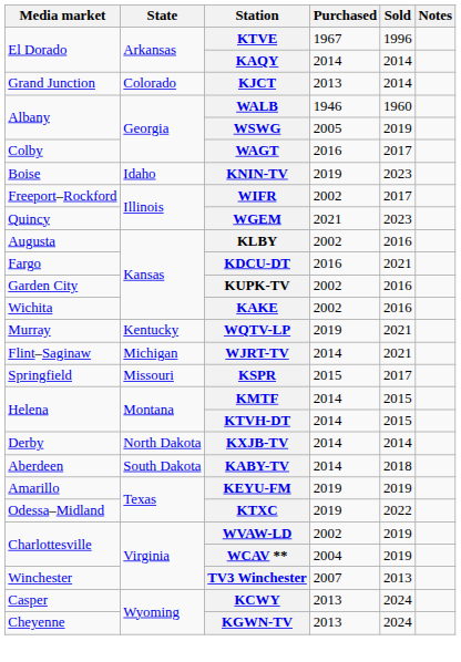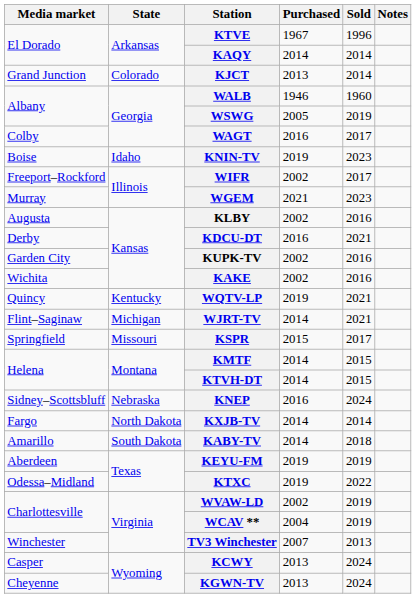 <table class="wikitable sortable">
 <tr>
 <th scope="col">Media market</th>
 <th scope="col">State</th>
 <th scope="col">Station</th>
 <th scope="col">Purchased</th>
 <th scope="col">Sold</th>
 <th scope="col" class="unsortable">Notes</th>
 </tr>
 <tr>
 <td rowspan="2"><a href='#'>El Dorado</a></td>
 <td rowspan="2"><a href='#'>Arkansas</a></td>
 <th scope="row"><a href='#'>KTVE</a></th>
 <td>1967</td>
 <td>1996</td>
 <td></td>
 </tr>
 <tr>
 <th scope="row"><a href='#'>KAQY</a></th>
 <td>2014</td>
 <td>2014</td>
 <td></td>
 </tr>
 <tr>
 <td><a href='#'>Grand Junction</a></td>
 <td><a href='#'>Colorado</a></td>
 <th scope="row"><a href='#'>KJCT</a></th>
 <td>2013</td>
 <td>2014</td>
 <td></td>
 </tr>
 <tr>
 <td rowspan="2"><a href='#'>Albany</a></td>
 <td rowspan="3"><a href='#'>Georgia</a></td>
 <th><a href='#'>WALB</a></th>
 <td>1946</td>
 <td>1960</td>
 <td></td>
 </tr>
 <tr>
 <th scope="row"><a href='#'>WSWG</a></th>
 <td>2005</td>
 <td>2019</td>
 <td></td>
 </tr>
 <tr>
 <td><a href='#'>Colby</a></td>
 <th scope="row"><a href='#'>WAGT</a></th>
 <td>2016</td>
 <td>2017</td>
 <td></td>
 </tr>
 <tr>
 <td><a href='#'>Boise</a></td>
 <td><a href='#'>Idaho</a></td>
 <th scope="row"><a href='#'>KNIN-TV</a></th>
 <td>2019</td>
 <td>2023</td>
 <td></td>
 </tr>
 <tr>
 <td><a href='#'>Freeport</a>–<a href='#'>Rockford</a></td>
 <td rowspan="2"><a href='#'>Illinois</a></td>
 <th scope="row"><a href='#'>WIFR</a></th>
 <td>2002</td>
 <td>2017</td>
 <td></td>
 </tr>
 <tr>
-<td><a href='#'>Quincy</a></td>
+<td><a href='#'>Murray</a></td>
 <th scope="row"><a href='#'>WGEM</a></th>
 <td>2021</td>
 <td>2023</td>
 <td></td>
 </tr>
 <tr>
 <td><a href='#'>Augusta</a></td>
 <td rowspan="4"><a href='#'>Kansas</a></td>
 <th scope="row">KLBY</th>
 <td>2002</td>
 <td>2016</td>
 <td></td>
 </tr>
 <tr>
-<td><a href='#'>Fargo</a></td>
+<td><a href='#'>Derby</a></td>
 <th scope="row"><a href='#'>KDCU-DT</a></th>
 <td>2016</td>
 <td>2021</td>
 <td></td>
 </tr>
 <tr>
 <td><a href='#'>Garden City</a></td>
 <th scope="row">KUPK-TV</th>
 <td>2002</td>
 <td>2016</td>
 <td></td>
 </tr>
 <tr>
 <td><a href='#'>Wichita</a></td>
 <th scope="row"><a href='#'>KAKE</a></th>
 <td>2002</td>
 <td>2016</td>
 <td></td>
 </tr>
 <tr>
-<td><a href='#'>Murray</a></td>
+<td><a href='#'>Quincy</a></td>
 <td><a href='#'>Kentucky</a></td>
 <th scope="row"><a href='#'>WQTV-LP</a></th>
 <td>2019</td>
 <td>2021</td>
 <td></td>
 </tr>
 <tr>
 <td><a href='#'>Flint</a>–<a href='#'>Saginaw</a></td>
 <td><a href='#'>Michigan</a></td>
 <th scope="row"><a href='#'>WJRT-TV</a></th>
 <td>2014</td>
 <td>2021</td>
 <td></td>
 </tr>
 <tr>
 <td><a href='#'>Springfield</a></td>
 <td><a href='#'>Missouri</a></td>
 <th scope="row"><a href='#'>KSPR</a></th>
 <td>2015</td>
 <td>2017</td>
 <td></td>
 </tr>
 <tr>
 <td rowspan="2"><a href='#'>Helena</a></td>
 <td rowspan="2"><a href='#'>Montana</a></td>
 <th scope="row"><a href='#'>KMTF</a></th>
 <td>2014</td>
 <td>2015</td>
 <td></td>
 </tr>
 <tr>
 <th scope="row"><a href='#'>KTVH-DT</a></th>
 <td>2014</td>
 <td>2015</td>
 <td></td>
 </tr>
 <tr>
-<td><a href='#'>Derby</a></td>
+<td><a href='#'>Sidney</a>–<a href='#'>Scottsbluff</a></td>
+<td><a href='#'>Nebraska</a></td>
+<th scope="row"><a href='#'>KNEP</a></th>
+<td>2016</td>
+<td>2024</td>
+<td></td>
+</tr>
+<tr>
+<td><a href='#'>Fargo</a></td>
 <td><a href='#'>North Dakota</a></td>
 <th scope="row"><a href='#'>KXJB-TV</a></th>
 <td>2014</td>
 <td>2014</td>
 <td></td>
 </tr>
 <tr>
-<td><a href='#'>Aberdeen</a></td>
+<td><a href='#'>Amarillo</a></td>
 <td><a href='#'>South Dakota</a></td>
 <th scope="row"><a href='#'>KABY-TV</a></th>
 <td>2014</td>
 <td>2018</td>
 <td></td>
 </tr>
 <tr>
-<td><a href='#'>Amarillo</a></td>
+<td><a href='#'>Aberdeen</a></td>
 <td rowspan="2"><a href='#'>Texas</a></td>
 <th scope="row"><a href='#'>KEYU-FM</a></th>
 <td>2019</td>
 <td>2019</td>
 <td></td>
 </tr>
 <tr>
 <td><a href='#'>Odessa</a>–<a href='#'>Midland</a></td>
 <th scope="row"><a href='#'>KTXC</a></th>
 <td>2019</td>
 <td>2022</td>
 <td></td>
 </tr>
 <tr>
 <td rowspan="2"><a href='#'>Charlottesville</a></td>
 <td rowspan="3"><a href='#'>Virginia</a></td>
 <th scope="row"><a href='#'>WVAW-LD</a></th>
 <td>2002</td>
 <td>2019</td>
 <td></td>
 </tr>
 <tr>
 <th scope="row"><a href='#'>WCAV</a> **</th>
 <td>2004</td>
 <td>2019</td>
 <td></td>
 </tr>
 <tr>
 <td><a href='#'>Winchester</a></td>
 <th scope="row"><a href='#'>TV3 Winchester</a></th>
 <td>2007</td>
 <td>2013</td>
 <td></td>
 </tr>
 <tr>
 <td><a href='#'>Casper</a></td>
 <td rowspan="2"><a href='#'>Wyoming</a></td>
 <th scope="row"><a href='#'>KCWY</a></th>
 <td>2013</td>
 <td>2024</td>
 <td></td>
 </tr>
 <tr>
 <td><a href='#'>Cheyenne</a></td>
 <th scope="row"><a href='#'>KGWN-TV</a></th>
 <td>2013</td>
 <td>2024</td>
 <td></td>
 </tr>
 </table>
